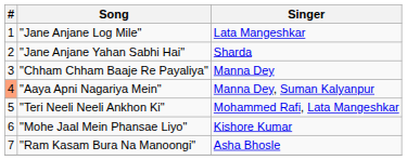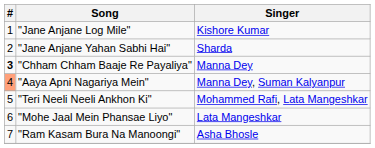 <table class="wikitable" style="font-size:95%;">
 <tr>
 <th>#</th>
 <th>Song</th>
 <th>Singer</th>
 </tr>
 <tr>
 <td>1</td>
 <td>"Jane Anjane Log Mile"</td>
-<td><a href='#'>Lata Mangeshkar</a></td>
+<td><a href='#'>Kishore Kumar</a></td>
 </tr>
 <tr>
 <td>2</td>
 <td>"Jane Anjane Yahan Sabhi Hai"</td>
 <td><a href='#'>Sharda</a></td>
 </tr>
 <tr>
-<td>3</td>
+<td><strong>3</strong></td>
 <td>"Chham Chham Baaje Re Payaliya"</td>
 <td><a href='#'>Manna Dey</a></td>
 </tr>
 <tr>
 <td style="background: lightsalmon;">4</td>
 <td>"Aaya Apni Nagariya Mein"</td>
 <td><a href='#'>Manna Dey</a>, <a href='#'>Suman Kalyanpur</a></td>
 </tr>
 <tr>
 <td>5</td>
 <td>"Teri Neeli Neeli Ankhon Ki"</td>
 <td><a href='#'>Mohammed Rafi</a>, <a href='#'>Lata Mangeshkar</a></td>
 </tr>
 <tr>
 <td>6</td>
 <td>"Mohe Jaal Mein Phansae Liyo"</td>
-<td><a href='#'>Kishore Kumar</a></td>
+<td><a href='#'>Lata Mangeshkar</a></td>
 </tr>
 <tr>
 <td>7</td>
 <td>"Ram Kasam Bura Na Manoongi"</td>
 <td><a href='#'>Asha Bhosle</a></td>
 </tr>
 <tr>
 </tr>
 </table>
